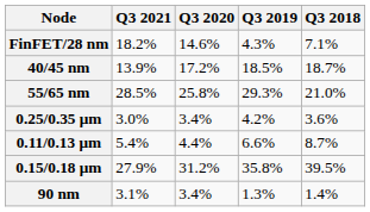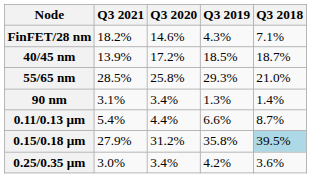 <table class="wikitable">
 <tr>
 <th>Node</th>
 <th>Q3 2021</th>
 <th>Q3 2020</th>
 <th>Q3 2019</th>
 <th>Q3 2018</th>
 </tr>
 <tr>
 <th>FinFET/28 nm</th>
 <td>18.2%</td>
 <td>14.6%</td>
 <td>4.3%</td>
 <td>7.1%</td>
 </tr>
 <tr>
 <th>40/45 nm</th>
 <td>13.9%</td>
 <td>17.2%</td>
 <td>18.5%</td>
 <td>18.7%</td>
 </tr>
 <tr>
 <th>55/65 nm</th>
 <td>28.5%</td>
 <td>25.8%</td>
 <td>29.3%</td>
 <td>21.0%</td>
 </tr>
 <tr>
-<th>0.25/0.35 μm</th>
-<td>3.0%</td>
+<th>90 nm</th>
+<td>3.1%</td>
 <td>3.4%</td>
-<td>4.2%</td>
-<td>3.6%</td>
+<td>1.3%</td>
+<td>1.4%</td>
 </tr>
 <tr>
 <th>0.11/0.13 μm</th>
 <td>5.4%</td>
 <td>4.4%</td>
 <td>6.6%</td>
 <td>8.7%</td>
 </tr>
 <tr>
 <th>0.15/0.18 μm</th>
 <td>27.9%</td>
 <td>31.2%</td>
 <td>35.8%</td>
-<td>39.5%</td>
+<td style="background: lightblue;">39.5%</td>
 </tr>
 <tr>
-<th>90 nm</th>
-<td>3.1%</td>
+<th>0.25/0.35 μm</th>
+<td>3.0%</td>
 <td>3.4%</td>
-<td>1.3%</td>
-<td>1.4%</td>
+<td>4.2%</td>
+<td>3.6%</td>
 </tr>
 </table>
